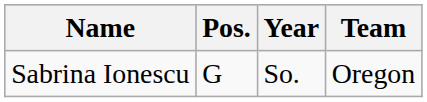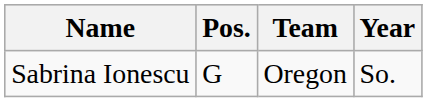 <table class="wikitable sortable" style="font-size:110%;" border="1">
 <tr>
 <th>Name</th>
 <th>Pos.</th>
+<th>Team</th>
 <th>Year</th>
-<th>Team</th>
 </tr>
 <tr>
 <td>Sabrina Ionescu</td>
 <td>G</td>
+<td>Oregon</td>
 <td>So.</td>
-<td>Oregon</td>
 </tr>
 </table>
